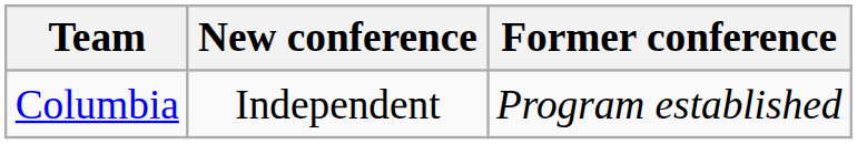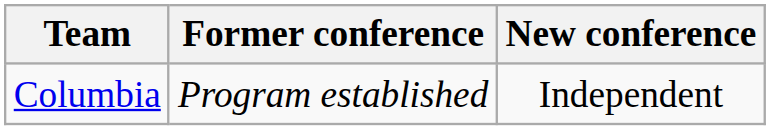 <table class="wikitable">
 <tr>
 <th>Team</th>
+<th>Former conference</th>
 <th>New conference</th>
-<th>Former conference</th>
 </tr>
 <tr style="text-align:center;">
 <td><a href='#'>Columbia</a></td>
+<td><em>Program established</em></td>
 <td>Independent</td>
-<td><em>Program established</em></td>
 </tr>
 </table>
